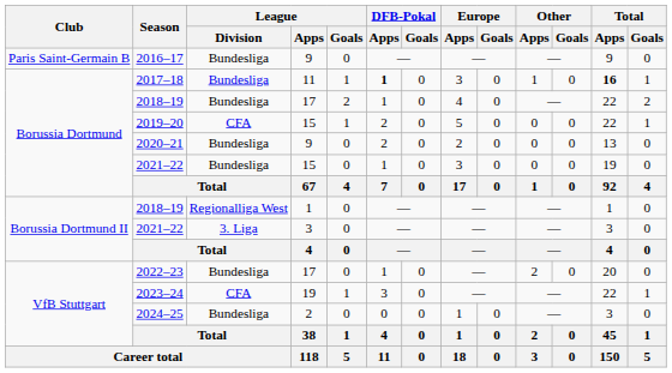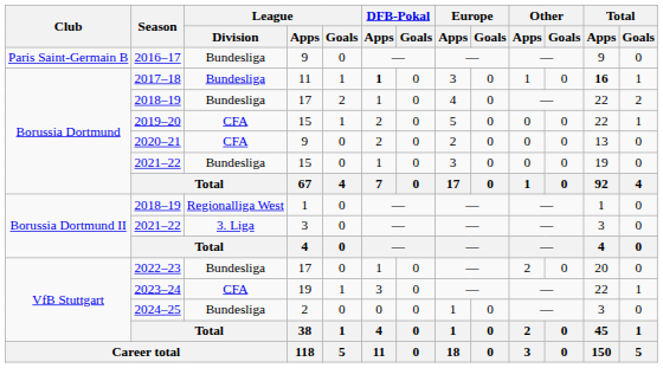 <table class="wikitable" style="text-align:center">
 <tr>
 <th rowspan="2">Club</th>
 <th rowspan="2">Season</th>
 <th colspan="3">League</th>
 <th colspan="2"><a href='#'>DFB-Pokal</a></th>
 <th colspan="2">Europe</th>
 <th colspan="2">Other</th>
 <th colspan="2">Total</th>
 </tr>
 <tr>
 <th>Division</th>
 <th>Apps</th>
 <th>Goals</th>
 <th>Apps</th>
 <th>Goals</th>
 <th>Apps</th>
 <th>Goals</th>
 <th>Apps</th>
 <th>Goals</th>
 <th>Apps</th>
 <th>Goals</th>
 </tr>
 <tr>
 <td><a href='#'>Paris Saint-Germain B</a></td>
 <td><a href='#'>2016–17</a></td>
 <td>Bundesliga</td>
 <td>9</td>
 <td>0</td>
 <td colspan="2">—</td>
 <td colspan="2">—</td>
 <td colspan="2">—</td>
 <td>9</td>
 <td>0</td>
 </tr>
 <tr>
 <td rowspan="6"><a href='#'>Borussia Dortmund</a></td>
 <td><a href='#'>2017–18</a></td>
 <td><a href='#'>Bundesliga</a></td>
 <td>11</td>
 <td>1</td>
 <td><strong>1</strong></td>
 <td>0</td>
 <td>3</td>
 <td>0</td>
 <td>1</td>
 <td>0</td>
 <td><strong>16</strong></td>
 <td>1</td>
 </tr>
 <tr>
 <td><a href='#'>2018–19</a></td>
 <td>Bundesliga</td>
 <td>17</td>
 <td>2</td>
 <td>1</td>
 <td>0</td>
 <td>4</td>
 <td>0</td>
 <td colspan="2">—</td>
 <td>22</td>
 <td>2</td>
 </tr>
 <tr>
 <td><a href='#'>2019–20</a></td>
 <td><a href='#'>CFA</a></td>
 <td>15</td>
 <td>1</td>
 <td>2</td>
 <td>0</td>
 <td>5</td>
 <td>0</td>
 <td>0</td>
 <td>0</td>
 <td>22</td>
 <td>1</td>
 </tr>
 <tr>
 <td><a href='#'>2020–21</a></td>
-<td>Bundesliga</td>
+<td><a href='#'>CFA</a></td>
 <td>9</td>
 <td>0</td>
 <td>2</td>
 <td>0</td>
 <td>2</td>
 <td>0</td>
 <td>0</td>
 <td>0</td>
 <td>13</td>
 <td>0</td>
 </tr>
 <tr>
 <td><a href='#'>2021–22</a></td>
 <td>Bundesliga</td>
 <td>15</td>
 <td>0</td>
 <td>1</td>
 <td>0</td>
 <td>3</td>
 <td>0</td>
 <td>0</td>
 <td>0</td>
 <td>19</td>
 <td>0</td>
 </tr>
 <tr>
 <th colspan="2">Total</th>
 <th>67</th>
 <th>4</th>
 <th>7</th>
 <th>0</th>
 <th>17</th>
 <th>0</th>
 <th>1</th>
 <th>0</th>
 <th>92</th>
 <th>4</th>
 </tr>
 <tr>
 <td rowspan="3"><a href='#'>Borussia Dortmund II</a></td>
 <td><a href='#'>2018–19</a></td>
 <td><a href='#'>Regionalliga West</a></td>
 <td>1</td>
 <td>0</td>
 <td colspan="2">—</td>
 <td colspan="2">—</td>
 <td colspan="2">—</td>
 <td>1</td>
 <td>0</td>
 </tr>
 <tr>
 <td><a href='#'>2021–22</a></td>
 <td><a href='#'>3. Liga</a></td>
 <td>3</td>
 <td>0</td>
 <td colspan="2">—</td>
 <td colspan="2">—</td>
 <td colspan="2">—</td>
 <td>3</td>
 <td>0</td>
 </tr>
 <tr>
 <th colspan="2">Total</th>
 <th>4</th>
 <th>0</th>
 <th colspan="2">—</th>
 <th colspan="2">—</th>
 <th colspan="2">—</th>
 <th>4</th>
 <th>0</th>
 </tr>
 <tr>
 <td rowspan="4"><a href='#'>VfB Stuttgart</a></td>
 <td><a href='#'>2022–23</a></td>
 <td>Bundesliga</td>
 <td>17</td>
 <td>0</td>
 <td>1</td>
 <td>0</td>
 <td colspan="2">—</td>
 <td>2</td>
 <td>0</td>
 <td>20</td>
 <td>0</td>
 </tr>
 <tr>
 <td><a href='#'>2023–24</a></td>
 <td><a href='#'>CFA</a></td>
 <td>19</td>
 <td>1</td>
 <td>3</td>
 <td>0</td>
 <td colspan="2">—</td>
 <td colspan="2">—</td>
 <td>22</td>
 <td>1</td>
 </tr>
 <tr>
 <td><a href='#'>2024–25</a></td>
 <td>Bundesliga</td>
 <td>2</td>
 <td>0</td>
 <td>0</td>
 <td>0</td>
 <td>1</td>
 <td>0</td>
 <td colspan="2">—</td>
 <td>3</td>
 <td>0</td>
 </tr>
 <tr>
 <th colspan="2">Total</th>
 <th>38</th>
 <th>1</th>
 <th>4</th>
 <th>0</th>
 <th>1</th>
 <th>0</th>
 <th>2</th>
 <th>0</th>
 <th>45</th>
 <th>1</th>
 </tr>
 <tr>
 <th colspan="3">Career total</th>
 <th>118</th>
 <th>5</th>
 <th>11</th>
 <th>0</th>
 <th>18</th>
 <th>0</th>
 <th>3</th>
 <th>0</th>
 <th>150</th>
 <th>5</th>
 </tr>
 </table>
